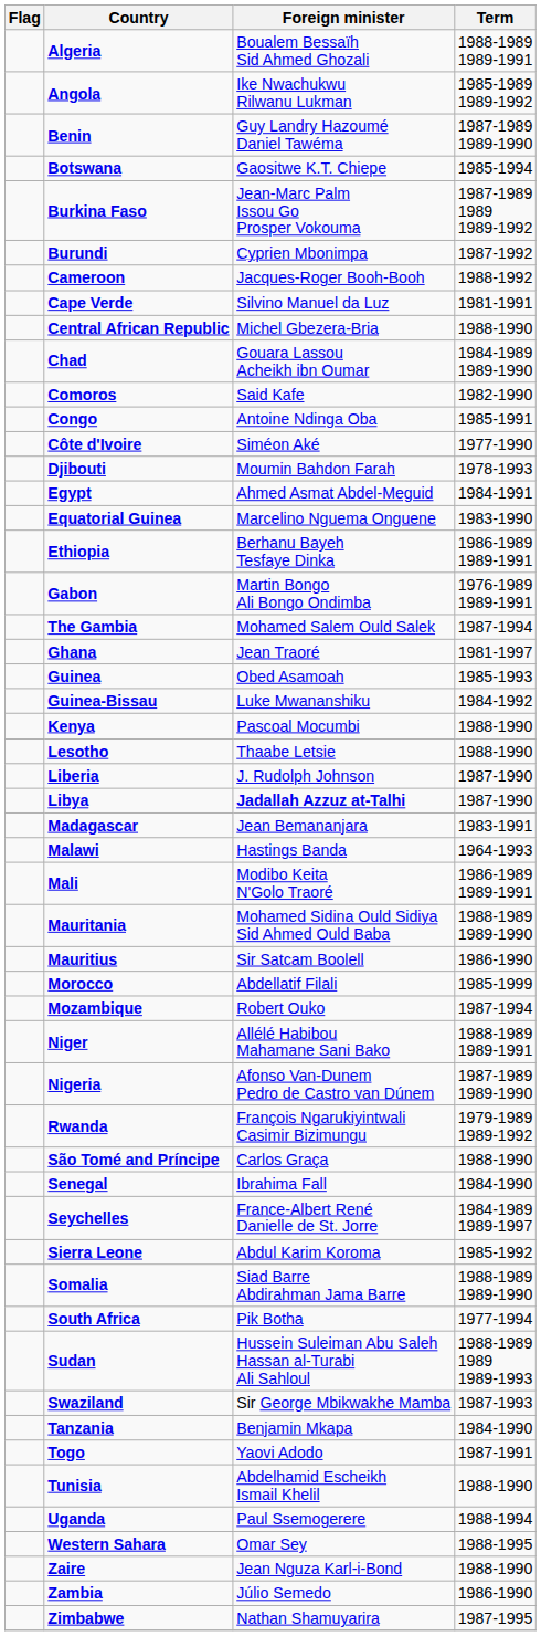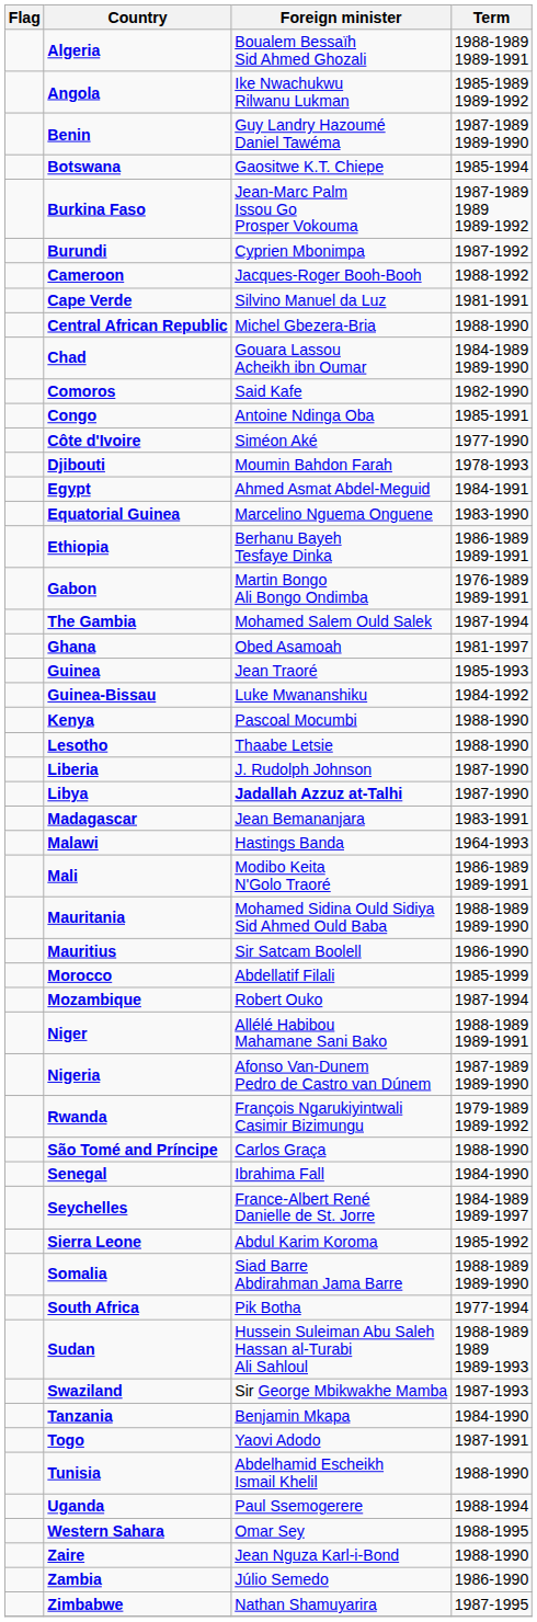 <table class="wikitable" style="font-size:95%;">
 <tr>
 <th>Flag</th>
 <th>Country</th>
 <th>Foreign minister</th>
 <th>Term</th>
 </tr>
 <tr>
 <td></td>
 <td><strong><a href='#'>Algeria</a></strong></td>
 <td><a href='#'>Boualem Bessaïh</a><br><a href='#'>Sid Ahmed Ghozali</a></td>
 <td>1988-1989<br>1989-1991</td>
 </tr>
 <tr>
 <td></td>
 <td><strong><a href='#'>Angola</a></strong></td>
 <td><a href='#'>Ike Nwachukwu</a><br><a href='#'>Rilwanu Lukman</a></td>
 <td>1985-1989<br>1989-1992</td>
 </tr>
 <tr>
 <td></td>
 <td><strong><a href='#'>Benin</a></strong></td>
 <td><a href='#'>Guy Landry Hazoumé</a><br><a href='#'>Daniel Tawéma</a></td>
 <td>1987-1989<br>1989-1990</td>
 </tr>
 <tr>
 <td></td>
 <td><strong><a href='#'>Botswana</a></strong></td>
 <td><a href='#'>Gaositwe K.T. Chiepe</a></td>
 <td>1985-1994</td>
 </tr>
 <tr>
 <td></td>
 <td><strong><a href='#'>Burkina Faso</a></strong></td>
 <td><a href='#'>Jean-Marc Palm</a><br><a href='#'>Issou Go</a><br><a href='#'>Prosper Vokouma</a></td>
 <td>1987-1989<br>1989<br>1989-1992</td>
 </tr>
 <tr>
 <td></td>
 <td><strong><a href='#'>Burundi</a></strong></td>
 <td><a href='#'>Cyprien Mbonimpa</a></td>
 <td>1987-1992</td>
 </tr>
 <tr>
 <td></td>
 <td><strong><a href='#'>Cameroon</a></strong></td>
 <td><a href='#'>Jacques-Roger Booh-Booh</a></td>
 <td>1988-1992</td>
 </tr>
 <tr>
 <td></td>
 <td><strong><a href='#'>Cape Verde</a></strong></td>
 <td><a href='#'>Silvino Manuel da Luz</a></td>
 <td>1981-1991</td>
 </tr>
 <tr>
 <td></td>
 <td><strong><a href='#'>Central African Republic</a></strong></td>
 <td><a href='#'>Michel Gbezera-Bria</a></td>
 <td>1988-1990</td>
 </tr>
 <tr>
 <td></td>
 <td><strong><a href='#'>Chad</a></strong></td>
 <td><a href='#'>Gouara Lassou</a><br><a href='#'>Acheikh ibn Oumar</a></td>
 <td>1984-1989<br>1989-1990</td>
 </tr>
 <tr>
 <td></td>
 <td><strong><a href='#'>Comoros</a></strong></td>
 <td><a href='#'>Said Kafe</a></td>
 <td>1982-1990</td>
 </tr>
 <tr>
 <td></td>
 <td><strong><a href='#'>Congo</a></strong></td>
 <td><a href='#'>Antoine Ndinga Oba</a></td>
 <td>1985-1991</td>
 </tr>
 <tr>
 <td></td>
 <td><strong><a href='#'>Côte d'Ivoire</a></strong></td>
 <td><a href='#'>Siméon Aké</a></td>
 <td>1977-1990</td>
 </tr>
 <tr>
 <td></td>
 <td><strong><a href='#'>Djibouti</a></strong></td>
 <td><a href='#'>Moumin Bahdon Farah</a></td>
 <td>1978-1993</td>
 </tr>
 <tr>
 <td></td>
 <td><strong><a href='#'>Egypt</a></strong></td>
 <td><a href='#'>Ahmed Asmat Abdel-Meguid</a></td>
 <td>1984-1991</td>
 </tr>
 <tr>
 <td></td>
 <td><strong><a href='#'>Equatorial Guinea</a></strong></td>
 <td><a href='#'>Marcelino Nguema Onguene</a></td>
 <td>1983-1990</td>
 </tr>
 <tr>
 <td></td>
 <td><strong><a href='#'>Ethiopia</a></strong></td>
 <td><a href='#'>Berhanu Bayeh</a><br><a href='#'>Tesfaye Dinka</a></td>
 <td>1986-1989<br>1989-1991</td>
 </tr>
 <tr>
 <td></td>
 <td><strong><a href='#'>Gabon</a></strong></td>
 <td><a href='#'>Martin Bongo</a><br><a href='#'>Ali Bongo Ondimba</a></td>
 <td>1976-1989<br>1989-1991</td>
 </tr>
 <tr>
 <td></td>
 <td><strong><a href='#'>The Gambia</a></strong></td>
 <td><a href='#'>Mohamed Salem Ould Salek</a></td>
 <td>1987-1994</td>
 </tr>
 <tr>
 <td></td>
 <td><strong><a href='#'>Ghana</a></strong></td>
-<td><a href='#'>Jean Traoré</a></td>
+<td><a href='#'>Obed Asamoah</a></td>
 <td>1981-1997</td>
 </tr>
 <tr>
 <td></td>
 <td><strong><a href='#'>Guinea</a></strong></td>
-<td><a href='#'>Obed Asamoah</a></td>
+<td><a href='#'>Jean Traoré</a></td>
 <td>1985-1993</td>
 </tr>
 <tr>
 <td></td>
 <td><strong><a href='#'>Guinea-Bissau</a></strong></td>
 <td><a href='#'>Luke Mwananshiku</a></td>
 <td>1984-1992</td>
 </tr>
 <tr>
 <td></td>
 <td><strong><a href='#'>Kenya</a></strong></td>
 <td><a href='#'>Pascoal Mocumbi</a></td>
 <td>1988-1990</td>
 </tr>
 <tr>
 <td></td>
 <td><strong><a href='#'>Lesotho</a></strong></td>
 <td><a href='#'>Thaabe Letsie</a></td>
 <td>1988-1990</td>
 </tr>
 <tr>
 <td></td>
 <td><strong><a href='#'>Liberia</a></strong></td>
 <td><a href='#'>J. Rudolph Johnson</a></td>
 <td>1987-1990</td>
 </tr>
 <tr>
 <td></td>
 <td><strong><a href='#'>Libya</a></strong></td>
 <td><strong><a href='#'>Jadallah Azzuz at-Talhi</a></strong></td>
 <td>1987-1990</td>
 </tr>
 <tr>
 <td></td>
 <td><strong><a href='#'>Madagascar</a></strong></td>
 <td><a href='#'>Jean Bemananjara</a></td>
 <td>1983-1991</td>
 </tr>
 <tr>
 <td></td>
 <td><strong><a href='#'>Malawi</a></strong></td>
 <td><a href='#'>Hastings Banda</a></td>
 <td>1964-1993</td>
 </tr>
 <tr>
 <td></td>
 <td><strong><a href='#'>Mali</a></strong></td>
 <td><a href='#'>Modibo Keita</a><br><a href='#'>N'Golo Traoré</a></td>
 <td>1986-1989<br>1989-1991</td>
 </tr>
 <tr>
 <td></td>
 <td><strong><a href='#'>Mauritania</a></strong></td>
 <td><a href='#'>Mohamed Sidina Ould Sidiya</a><br><a href='#'>Sid Ahmed Ould Baba</a></td>
 <td>1988-1989<br>1989-1990</td>
 </tr>
 <tr>
 <td></td>
 <td><strong><a href='#'>Mauritius</a></strong></td>
 <td><a href='#'>Sir Satcam Boolell</a></td>
 <td>1986-1990</td>
 </tr>
 <tr>
 <td></td>
 <td><strong><a href='#'>Morocco</a></strong></td>
 <td><a href='#'>Abdellatif Filali</a></td>
 <td>1985-1999</td>
 </tr>
 <tr>
 <td></td>
 <td><strong><a href='#'>Mozambique</a></strong></td>
 <td><a href='#'>Robert Ouko</a></td>
 <td>1987-1994</td>
 </tr>
 <tr>
 <td></td>
 <td><strong><a href='#'>Niger</a></strong></td>
 <td><a href='#'>Allélé Habibou</a><br><a href='#'>Mahamane Sani Bako</a></td>
 <td>1988-1989<br>1989-1991</td>
 </tr>
 <tr>
 <td></td>
 <td><strong><a href='#'>Nigeria</a></strong></td>
 <td><a href='#'>Afonso Van-Dunem</a><br><a href='#'>Pedro de Castro van Dúnem</a></td>
 <td>1987-1989<br>1989-1990</td>
 </tr>
 <tr>
 <td></td>
 <td><strong><a href='#'>Rwanda</a></strong></td>
 <td><a href='#'>François Ngarukiyintwali</a><br><a href='#'>Casimir Bizimungu</a></td>
 <td>1979-1989<br>1989-1992</td>
 </tr>
 <tr>
 <td></td>
 <td><strong><a href='#'>São Tomé and Príncipe</a></strong></td>
 <td><a href='#'>Carlos Graça</a></td>
 <td>1988-1990</td>
 </tr>
 <tr>
 <td></td>
 <td><strong><a href='#'>Senegal</a></strong></td>
 <td><a href='#'>Ibrahima Fall</a></td>
 <td>1984-1990</td>
 </tr>
 <tr>
 <td></td>
 <td><strong><a href='#'>Seychelles</a></strong></td>
 <td><a href='#'>France-Albert René</a><br><a href='#'>Danielle de St. Jorre</a></td>
 <td>1984-1989<br>1989-1997</td>
 </tr>
 <tr>
 <td></td>
 <td><strong><a href='#'>Sierra Leone</a></strong></td>
 <td><a href='#'>Abdul Karim Koroma</a></td>
 <td>1985-1992</td>
 </tr>
 <tr>
 <td></td>
 <td><strong><a href='#'>Somalia</a></strong></td>
 <td><a href='#'>Siad Barre</a><br><a href='#'>Abdirahman Jama Barre</a></td>
 <td>1988-1989<br>1989-1990</td>
 </tr>
 <tr>
 <td></td>
 <td><strong><a href='#'>South Africa</a></strong></td>
 <td><a href='#'>Pik Botha</a></td>
 <td>1977-1994</td>
 </tr>
 <tr>
 <td></td>
 <td><strong><a href='#'>Sudan</a></strong></td>
 <td><a href='#'>Hussein Suleiman Abu Saleh</a><br><a href='#'>Hassan al-Turabi</a><br><a href='#'>Ali Sahloul</a></td>
 <td>1988-1989<br>1989<br>1989-1993</td>
 </tr>
 <tr>
 <td></td>
 <td><strong><a href='#'>Swaziland</a></strong></td>
 <td>Sir <a href='#'>George Mbikwakhe Mamba</a></td>
 <td>1987-1993</td>
 </tr>
 <tr>
 <td></td>
 <td><strong><a href='#'>Tanzania</a></strong></td>
 <td><a href='#'>Benjamin Mkapa</a></td>
 <td>1984-1990</td>
 </tr>
 <tr>
 <td></td>
 <td><strong><a href='#'>Togo</a></strong></td>
 <td><a href='#'>Yaovi Adodo</a></td>
 <td>1987-1991</td>
 </tr>
 <tr>
 <td></td>
 <td><strong><a href='#'>Tunisia</a></strong></td>
 <td><a href='#'>Abdelhamid Escheikh</a><br><a href='#'>Ismail Khelil</a></td>
 <td>1988-1990</td>
 </tr>
 <tr>
 <td></td>
 <td><strong><a href='#'>Uganda</a></strong></td>
 <td><a href='#'>Paul Ssemogerere</a></td>
 <td>1988-1994</td>
 </tr>
 <tr>
 <td></td>
 <td><strong><a href='#'>Western Sahara</a></strong></td>
 <td><a href='#'>Omar Sey</a></td>
 <td>1988-1995</td>
 </tr>
 <tr>
 <td></td>
 <td><strong><a href='#'>Zaire</a></strong></td>
 <td><a href='#'>Jean Nguza Karl-i-Bond</a></td>
 <td>1988-1990</td>
 </tr>
 <tr>
 <td></td>
 <td><strong><a href='#'>Zambia</a></strong></td>
 <td><a href='#'>Júlio Semedo</a></td>
 <td>1986-1990</td>
 </tr>
 <tr>
 <td></td>
 <td><strong><a href='#'>Zimbabwe</a></strong></td>
 <td><a href='#'>Nathan Shamuyarira</a></td>
 <td>1987-1995</td>
 </tr>
 <tr>
 </tr>
 </table>
